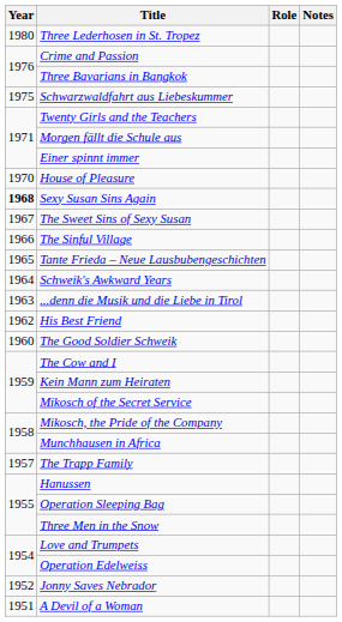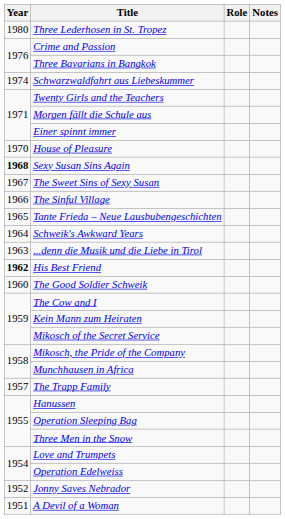 <table class="wikitable sortable">
 <tr>
 <th>Year</th>
 <th>Title</th>
 <th>Role</th>
 <th class="unsortable">Notes</th>
 </tr>
 <tr>
 <td>1980</td>
 <td><em><a href='#'>Three Lederhosen in St. Tropez</a></em></td>
 <td></td>
 <td></td>
 </tr>
 <tr>
 <td rowspan=2>1976</td>
 <td><em><a href='#'>Crime and Passion</a></em></td>
 <td></td>
 <td></td>
 </tr>
 <tr>
 <td><em><a href='#'>Three Bavarians in Bangkok</a></em></td>
 <td></td>
 <td></td>
 </tr>
 <tr>
-<td>1975</td>
+<td>1974</td>
 <td><em><a href='#'>Schwarzwaldfahrt aus Liebeskummer</a></em></td>
 <td></td>
 <td></td>
 </tr>
 <tr>
 <td rowspan=3>1971</td>
 <td><em><a href='#'>Twenty Girls and the Teachers</a></em></td>
 <td></td>
 <td></td>
 </tr>
 <tr>
 <td><em><a href='#'>Morgen fällt die Schule aus</a></em></td>
 <td></td>
 <td></td>
 </tr>
 <tr>
 <td><em><a href='#'>Einer spinnt immer</a></em></td>
 <td></td>
 <td></td>
 </tr>
 <tr>
 <td>1970</td>
 <td><em><a href='#'>House of Pleasure</a></em></td>
 <td></td>
 <td></td>
 </tr>
 <tr>
 <td><strong>1968</strong></td>
 <td><em><a href='#'>Sexy Susan Sins Again</a></em></td>
 <td></td>
 <td></td>
 </tr>
 <tr>
 <td>1967</td>
 <td><em><a href='#'>The Sweet Sins of Sexy Susan</a></em></td>
 <td></td>
 <td></td>
 </tr>
 <tr Sexy Susan Sins Again>
 <td>1966</td>
 <td><em><a href='#'>The Sinful Village</a></em></td>
 <td></td>
 <td></td>
 </tr>
 <tr>
 <td>1965</td>
 <td><em><a href='#'>Tante Frieda – Neue Lausbubengeschichten</a></em></td>
 <td></td>
 <td></td>
 </tr>
 <tr>
 <td>1964</td>
 <td><em><a href='#'>Schweik's Awkward Years</a></em></td>
 <td></td>
 <td></td>
 </tr>
 <tr>
 <td>1963</td>
 <td><em><a href='#'>...denn die Musik und die Liebe in Tirol</a></em></td>
 <td></td>
 <td></td>
 </tr>
 <tr>
-<td>1962</td>
+<td><strong>1962</strong></td>
 <td><em><a href='#'>His Best Friend</a></em></td>
 <td></td>
 <td></td>
 </tr>
 <tr>
 <td>1960</td>
 <td><em><a href='#'>The Good Soldier Schweik</a></em></td>
 <td></td>
 <td></td>
 </tr>
 <tr>
 <td rowspan=3>1959</td>
 <td><em><a href='#'>The Cow and I</a></em></td>
 <td></td>
 <td></td>
 </tr>
 <tr>
 <td><em><a href='#'>Kein Mann zum Heiraten</a></em></td>
 <td></td>
 <td></td>
 </tr>
 <tr>
 <td><em><a href='#'>Mikosch of the Secret Service</a></em></td>
 <td></td>
 <td></td>
 </tr>
 <tr>
 <td rowspan=2>1958</td>
 <td><em><a href='#'>Mikosch, the Pride of the Company</a></em></td>
 <td></td>
 <td></td>
 </tr>
 <tr>
 <td><em><a href='#'>Munchhausen in Africa</a></em></td>
 <td></td>
 <td></td>
 </tr>
 <tr>
 <td>1957</td>
 <td><em><a href='#'>The Trapp Family</a></em></td>
 <td></td>
 <td></td>
 </tr>
 <tr>
 <td rowspan=3>1955</td>
 <td><em><a href='#'>Hanussen</a></em></td>
 <td></td>
 <td></td>
 </tr>
 <tr>
 <td><em><a href='#'>Operation Sleeping Bag</a></em></td>
 <td></td>
 <td></td>
 </tr>
 <tr>
 <td><em><a href='#'>Three Men in the Snow</a></em></td>
 <td></td>
 <td></td>
 </tr>
 <tr>
 <td rowspan=2>1954</td>
 <td><em><a href='#'>Love and Trumpets</a></em></td>
 <td></td>
 <td></td>
 </tr>
 <tr>
 <td><em><a href='#'>Operation Edelweiss</a></em></td>
 <td></td>
 <td></td>
 </tr>
 <tr>
 <td>1952</td>
 <td><em><a href='#'>Jonny Saves Nebrador</a></em></td>
 <td></td>
 <td></td>
 </tr>
 <tr>
 <td>1951</td>
 <td><em><a href='#'>A Devil of a Woman</a></em></td>
 <td></td>
 <td></td>
 </tr>
 </table>
